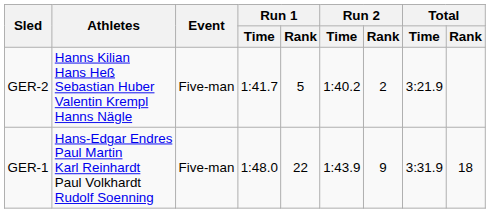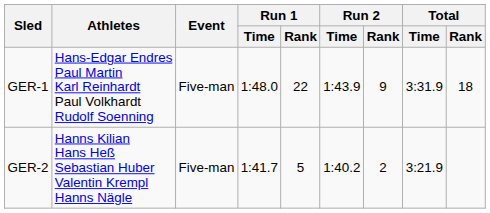 <table class="wikitable" border="1" style="font-size:90%">
 <tr>
 <th rowspan="2">Sled</th>
 <th rowspan="2">Athletes</th>
 <th rowspan="2">Event</th>
 <th colspan="2">Run 1</th>
 <th colspan="2">Run 2</th>
 <th colspan="2">Total</th>
 </tr>
 <tr>
 <th>Time</th>
 <th>Rank</th>
 <th>Time</th>
 <th>Rank</th>
 <th>Time</th>
 <th>Rank</th>
 </tr>
 <tr>
+<td align="center">GER-1</td>
+<td><a href='#'>Hans-Edgar Endres</a><br><a href='#'>Paul Martin</a><br><a href='#'>Karl Reinhardt</a><br>Paul Volkhardt <br><a href='#'>Rudolf Soenning</a></td>
+<td>Five-man</td>
+<td align="center">1:48.0</td>
+<td align="center">22</td>
+<td align="center">1:43.9</td>
+<td align="center">9</td>
+<td align="center">3:31.9</td>
+<td align="center">18</td>
+</tr>
+<tr>
 <td align="center">GER-2</td>
 <td><a href='#'>Hanns Kilian</a><br><a href='#'>Hans Heß</a><br><a href='#'>Sebastian Huber</a><br><a href='#'>Valentin Krempl</a><br><a href='#'>Hanns Nägle</a></td>
 <td>Five-man</td>
 <td align="center">1:41.7</td>
 <td align="center">5</td>
 <td align="center">1:40.2</td>
 <td align="center">2</td>
 <td align="center">3:21.9</td>
 <td align="center"></td>
 </tr>
-<tr>
-<td align="center">GER-1</td>
-<td><a href='#'>Hans-Edgar Endres</a><br><a href='#'>Paul Martin</a><br><a href='#'>Karl Reinhardt</a><br>Paul Volkhardt <br><a href='#'>Rudolf Soenning</a></td>
-<td>Five-man</td>
-<td align="center">1:48.0</td>
-<td align="center">22</td>
-<td align="center">1:43.9</td>
-<td align="center">9</td>
-<td align="center">3:31.9</td>
-<td align="center">18</td>
-</tr>
 </table>
